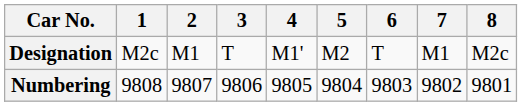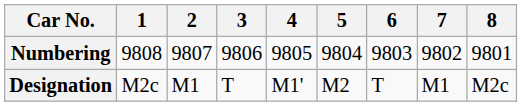 <table class="wikitable">
 <tr>
 <th>Car No.</th>
 <th>1</th>
 <th>2</th>
 <th>3</th>
 <th>4</th>
 <th>5</th>
 <th>6</th>
 <th>7</th>
 <th>8</th>
 </tr>
 <tr>
+<th>Numbering</th>
+<td>9808</td>
+<td>9807</td>
+<td>9806</td>
+<td>9805</td>
+<td>9804</td>
+<td>9803</td>
+<td>9802</td>
+<td>9801</td>
+</tr>
+<tr>
 <th>Designation</th>
 <td>M2c</td>
 <td>M1</td>
 <td>T</td>
 <td>M1'</td>
 <td>M2</td>
 <td>T</td>
 <td>M1</td>
 <td>M2c</td>
 </tr>
-<tr>
-<th>Numbering</th>
-<td>9808</td>
-<td>9807</td>
-<td>9806</td>
-<td>9805</td>
-<td>9804</td>
-<td>9803</td>
-<td>9802</td>
-<td>9801</td>
-</tr>
 </table>
